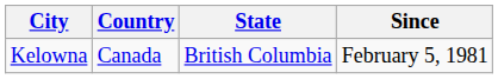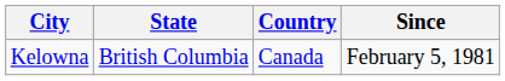 <table class="wikitable">
 <tr>
 <th><a href='#'>City</a></th>
+<th><a href='#'>State</a></th>
 <th><a href='#'>Country</a></th>
-<th><a href='#'>State</a></th>
 <th>Since</th>
 </tr>
 <tr>
 <td><a href='#'>Kelowna</a></td>
+<td><a href='#'>British Columbia</a></td>
 <td><a href='#'>Canada</a></td>
-<td><a href='#'>British Columbia</a></td>
 <td>February 5, 1981</td>
 </tr>
 </table>
